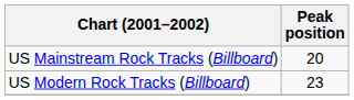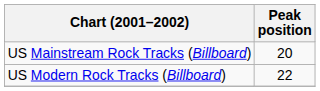 <table class="wikitable">
 <tr>
 <th>Chart (2001–2002)</th>
 <th>Peak<br>position</th>
 </tr>
 <tr>
 <td>US <a href='#'>Mainstream Rock Tracks</a> (<em><a href='#'>Billboard</a></em>)</td>
 <td align="center">20</td>
 </tr>
 <tr>
 <td>US <a href='#'>Modern Rock Tracks</a> (<em><a href='#'>Billboard</a></em>)</td>
-<td align="center">23</td>
+<td align="center">22</td>
 </tr>
 <tr>
 </tr>
 </table>
